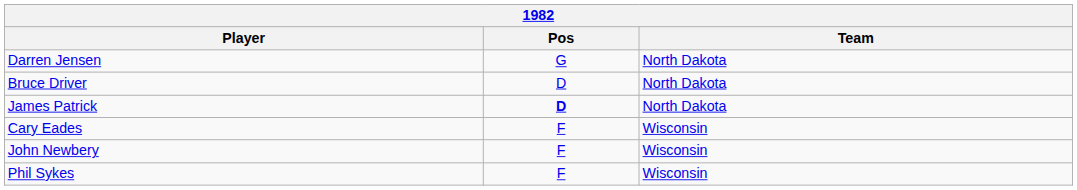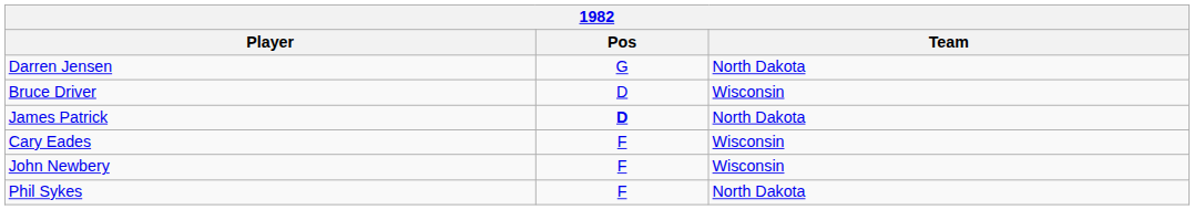 <table class="wikitable" width=95%>
 <tr>
 <th colspan=3><a href='#'>1982</a></th>
 </tr>
 <tr>
 <th>Player</th>
 <th>Pos</th>
 <th>Team</th>
 </tr>
 <tr>
 <td><a href='#'>Darren Jensen</a></td>
 <td style="text-align:center;"><a href='#'>G</a></td>
 <td><a href='#'>North Dakota</a></td>
 </tr>
 <tr>
 <td><a href='#'>Bruce Driver</a></td>
 <td style="text-align:center;"><a href='#'>D</a></td>
-<td><a href='#'>North Dakota</a></td>
+<td><a href='#'>Wisconsin</a></td>
 </tr>
 <tr>
 <td><a href='#'>James Patrick</a></td>
 <td style="text-align:center;"><strong><a href='#'>D</a></strong></td>
 <td><a href='#'>North Dakota</a></td>
 </tr>
 <tr>
 <td><a href='#'>Cary Eades</a></td>
 <td style="text-align:center;"><a href='#'>F</a></td>
 <td><a href='#'>Wisconsin</a></td>
 </tr>
 <tr>
 <td><a href='#'>John Newbery</a></td>
 <td style="text-align:center;"><a href='#'>F</a></td>
 <td><a href='#'>Wisconsin</a></td>
 </tr>
 <tr>
 <td><a href='#'>Phil Sykes</a></td>
 <td style="text-align:center;"><a href='#'>F</a></td>
-<td><a href='#'>Wisconsin</a></td>
+<td><a href='#'>North Dakota</a></td>
 </tr>
 </table>
